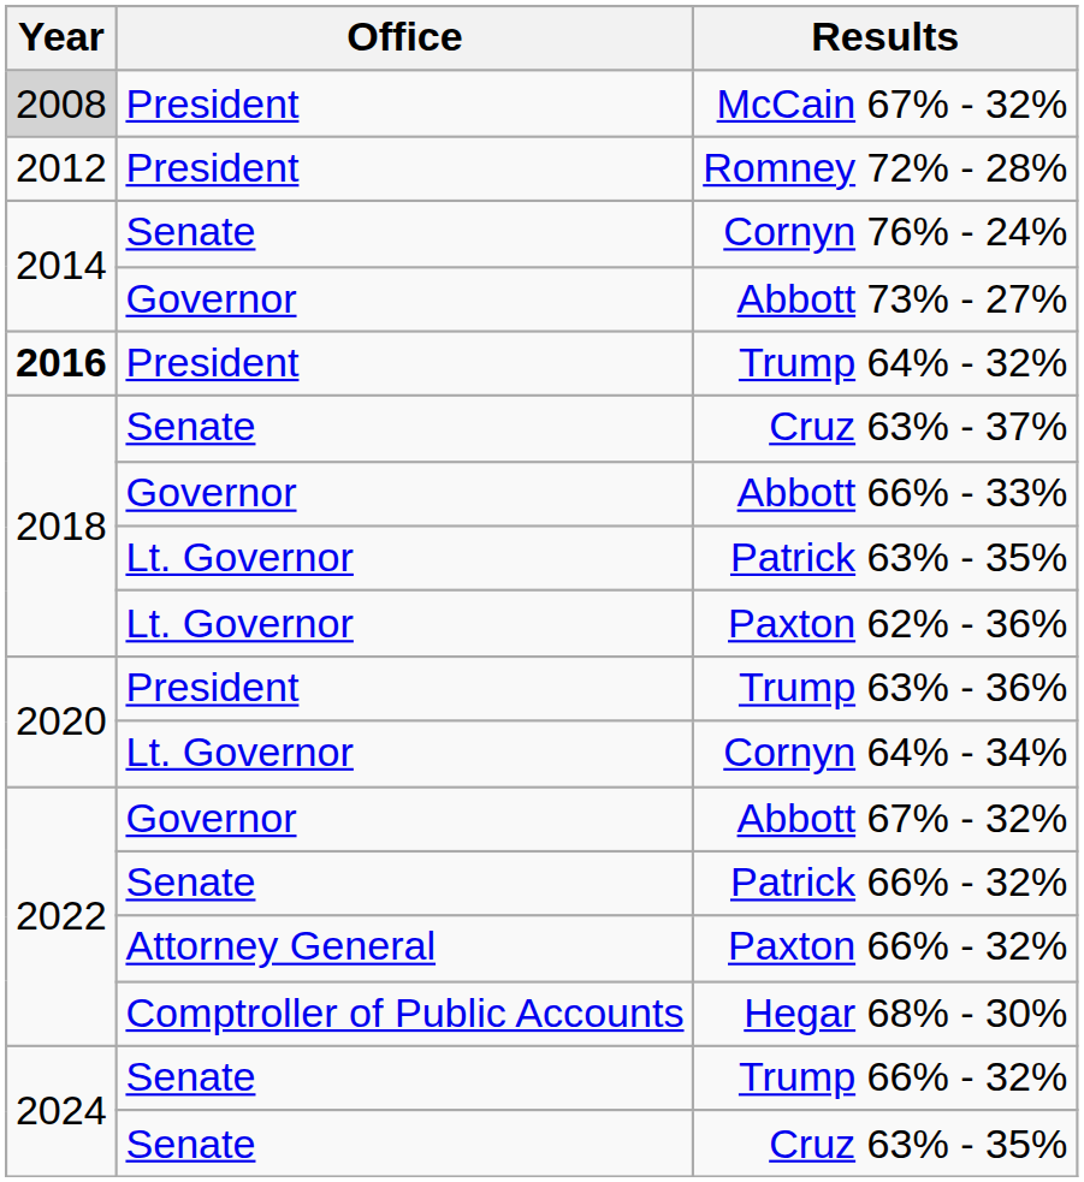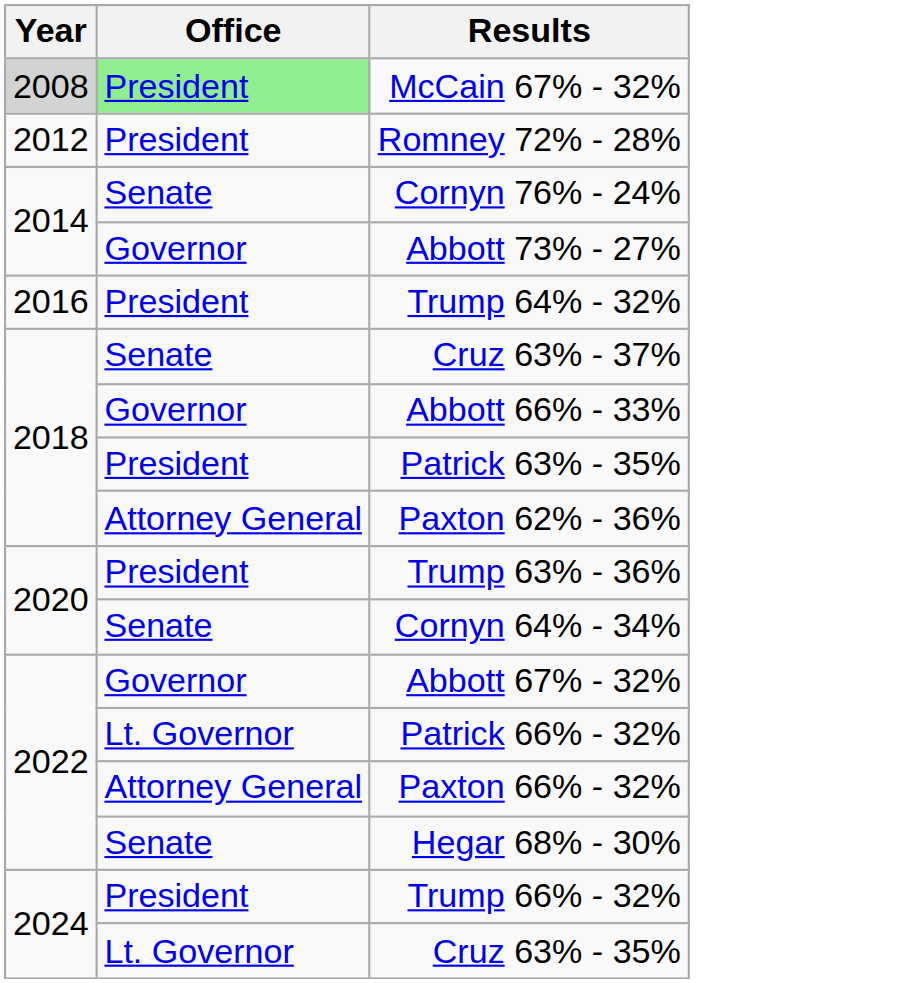 <table class=wikitable>
 <tr>
 <th>Year</th>
 <th>Office</th>
 <th>Results</th>
 </tr>
 <tr>
 <td style="background: lightgrey;">2008</td>
-<td><a href='#'>President</a></td>
+<td style="background: lightgreen;"><a href='#'>President</a></td>
 <td align="right" ><a href='#'>McCain</a> 67% - 32%</td>
 </tr>
 <tr>
 <td>2012</td>
 <td><a href='#'>President</a></td>
 <td align="right" ><a href='#'>Romney</a> 72% - 28%</td>
 </tr>
 <tr>
 <td rowspan=2>2014</td>
 <td><a href='#'>Senate</a></td>
 <td align="right" ><a href='#'>Cornyn</a> 76% - 24%</td>
 </tr>
 <tr>
 <td><a href='#'>Governor</a></td>
 <td align="right" ><a href='#'>Abbott</a> 73% - 27%</td>
 </tr>
 <tr>
-<td><strong>2016</strong></td>
+<td>2016</td>
 <td><a href='#'>President</a></td>
 <td align="right" ><a href='#'>Trump</a> 64% - 32%</td>
 </tr>
 <tr>
 <td rowspan=4>2018</td>
 <td><a href='#'>Senate</a></td>
 <td align="right" ><a href='#'>Cruz</a> 63% - 37%</td>
 </tr>
 <tr>
 <td><a href='#'>Governor</a></td>
 <td align="right" ><a href='#'>Abbott</a> 66% - 33%</td>
 </tr>
 <tr>
-<td><a href='#'>Lt. Governor</a></td>
+<td><a href='#'>President</a></td>
 <td align="right" ><a href='#'>Patrick</a> 63% - 35%</td>
 </tr>
 <tr>
-<td><a href='#'>Lt. Governor</a></td>
+<td><a href='#'>Attorney General</a></td>
 <td align="right" ><a href='#'>Paxton</a> 62% - 36%</td>
 </tr>
 <tr>
 <td rowspan=2>2020</td>
 <td><a href='#'>President</a></td>
 <td align="right" ><a href='#'>Trump</a> 63% - 36%</td>
 </tr>
 <tr>
-<td><a href='#'>Lt. Governor</a></td>
+<td><a href='#'>Senate</a></td>
 <td align="right" ><a href='#'>Cornyn</a> 64% - 34%</td>
 </tr>
 <tr>
 <td rowspan=4>2022</td>
 <td><a href='#'>Governor</a></td>
 <td align="right" ><a href='#'>Abbott</a> 67% - 32%</td>
 </tr>
 <tr>
-<td><a href='#'>Senate</a></td>
+<td><a href='#'>Lt. Governor</a></td>
 <td align="right" ><a href='#'>Patrick</a> 66% - 32%</td>
 </tr>
 <tr>
 <td><a href='#'>Attorney General</a></td>
 <td align="right" ><a href='#'>Paxton</a> 66% - 32%</td>
 </tr>
 <tr>
-<td><a href='#'>Comptroller of Public Accounts</a></td>
+<td><a href='#'>Senate</a></td>
 <td align="right" ><a href='#'>Hegar</a> 68% - 30%</td>
 </tr>
 <tr>
 <td rowspan=2>2024</td>
-<td><a href='#'>Senate</a></td>
+<td><a href='#'>President</a></td>
 <td align="right" ><a href='#'>Trump</a> 66% - 32%</td>
 </tr>
 <tr>
-<td><a href='#'>Senate</a></td>
+<td><a href='#'>Lt. Governor</a></td>
 <td align="right" ><a href='#'>Cruz</a> 63% - 35%</td>
 </tr>
 </table>
